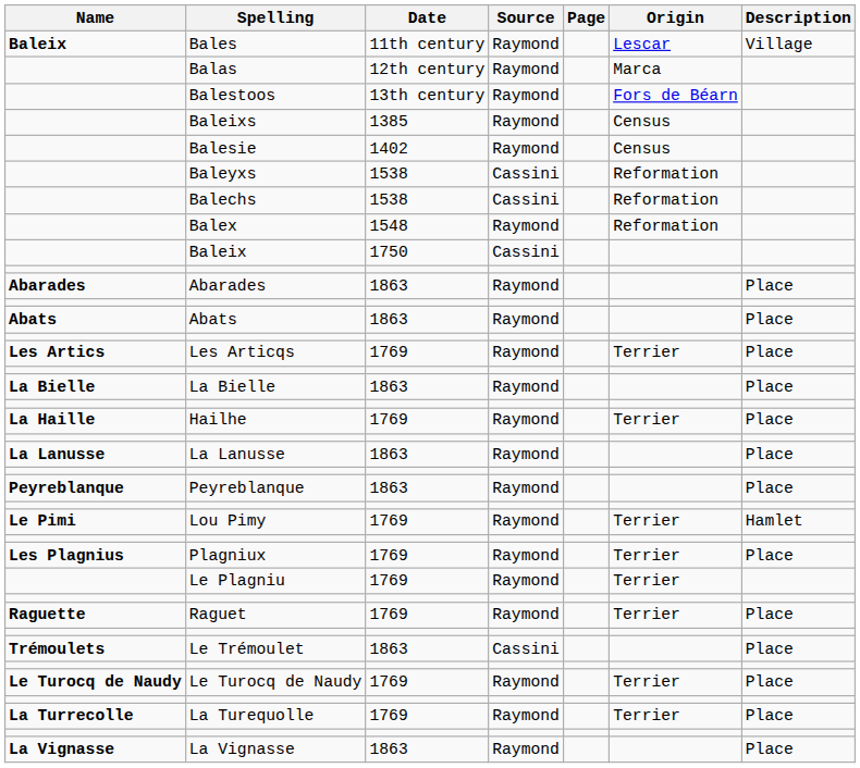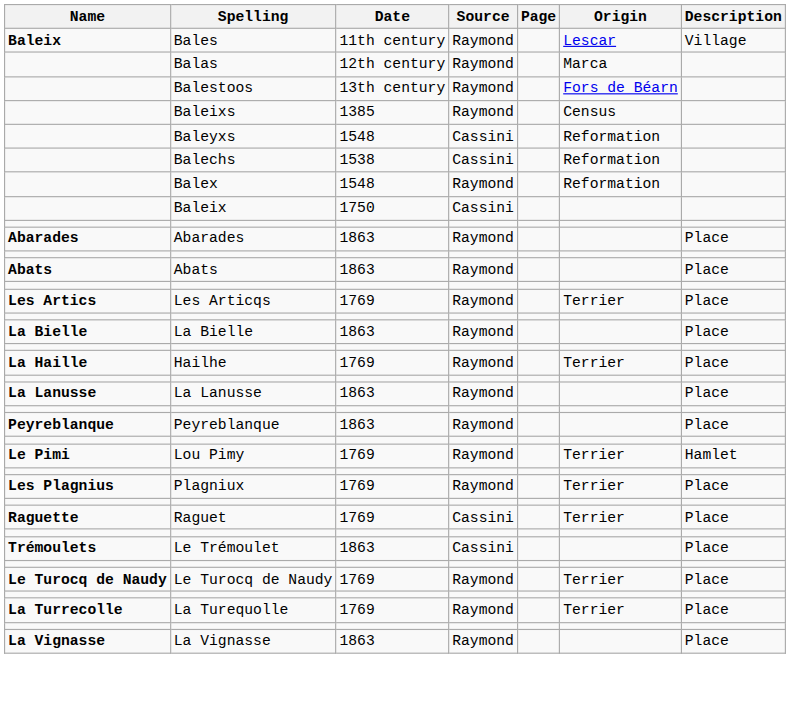 <table class="wikitable">
 <tr>
 <th>Name</th>
 <th>Spelling</th>
 <th>Date</th>
 <th>Source</th>
 <th>Page</th>
 <th>Origin</th>
 <th>Description</th>
 </tr>
 <tr>
 <td><strong>Baleix</strong></td>
 <td>Bales</td>
 <td>11th century</td>
 <td>Raymond</td>
 <td></td>
 <td><a href='#'>Lescar</a></td>
 <td>Village</td>
 </tr>
 <tr>
 <td></td>
 <td>Balas</td>
 <td>12th century</td>
 <td>Raymond</td>
 <td></td>
 <td>Marca</td>
 <td></td>
 </tr>
 <tr>
 <td></td>
 <td>Balestoos</td>
 <td>13th century</td>
 <td>Raymond</td>
 <td></td>
 <td><a href='#'>Fors de Béarn</a></td>
 <td></td>
 </tr>
 <tr>
 <td></td>
 <td>Baleixs</td>
 <td>1385</td>
 <td>Raymond</td>
 <td></td>
 <td>Census</td>
 <td></td>
 </tr>
 <tr>
 <td></td>
-<td>Balesie</td>
-<td>1402</td>
-<td>Raymond</td>
-<td></td>
-<td>Census</td>
-<td></td>
-</tr>
-<tr>
-<td></td>
 <td>Baleyxs</td>
-<td>1538</td>
+<td>1548</td>
 <td>Cassini</td>
 <td></td>
 <td>Reformation</td>
 <td></td>
 </tr>
 <tr>
 <td></td>
 <td>Balechs</td>
 <td>1538</td>
 <td>Cassini</td>
 <td></td>
 <td>Reformation</td>
 <td></td>
 </tr>
 <tr>
 <td></td>
 <td>Balex</td>
 <td>1548</td>
 <td>Raymond</td>
 <td></td>
 <td>Reformation</td>
 <td></td>
 </tr>
 <tr>
 <td></td>
 <td>Baleix</td>
 <td>1750</td>
 <td>Cassini</td>
 <td></td>
 <td></td>
 <td></td>
 </tr>
 <tr>
 <td></td>
 <td></td>
 <td></td>
 <td></td>
 <td></td>
 <td></td>
 <td></td>
 </tr>
 <tr>
 <td><strong>Abarades</strong></td>
 <td>Abarades</td>
 <td>1863</td>
 <td>Raymond</td>
 <td></td>
 <td></td>
 <td>Place</td>
 </tr>
 <tr>
 <td></td>
 <td></td>
 <td></td>
 <td></td>
 <td></td>
 <td></td>
 <td></td>
 </tr>
 <tr>
 <td><strong>Abats</strong></td>
 <td>Abats</td>
 <td>1863</td>
 <td>Raymond</td>
 <td></td>
 <td></td>
 <td>Place</td>
 </tr>
 <tr>
 <td></td>
 <td></td>
 <td></td>
 <td></td>
 <td></td>
 <td></td>
 <td></td>
 </tr>
 <tr>
 <td><strong>Les Artics</strong></td>
 <td>Les Articqs</td>
 <td>1769</td>
 <td>Raymond</td>
 <td></td>
 <td>Terrier</td>
 <td>Place</td>
 </tr>
 <tr>
 <td></td>
 <td></td>
 <td></td>
 <td></td>
 <td></td>
 <td></td>
 <td></td>
 </tr>
 <tr>
 <td><strong>La Bielle</strong></td>
 <td>La Bielle</td>
 <td>1863</td>
 <td>Raymond</td>
 <td></td>
 <td></td>
 <td>Place</td>
 </tr>
 <tr>
 <td></td>
 <td></td>
 <td></td>
 <td></td>
 <td></td>
 <td></td>
 <td></td>
 </tr>
 <tr>
 <td><strong>La Haille</strong></td>
 <td>Hailhe</td>
 <td>1769</td>
 <td>Raymond</td>
 <td></td>
 <td>Terrier</td>
 <td>Place</td>
 </tr>
 <tr>
 <td></td>
 <td></td>
 <td></td>
 <td></td>
 <td></td>
 <td></td>
 <td></td>
 </tr>
 <tr>
 <td><strong>La Lanusse</strong></td>
 <td>La Lanusse</td>
 <td>1863</td>
 <td>Raymond</td>
 <td></td>
 <td></td>
 <td>Place</td>
 </tr>
 <tr>
 <td></td>
 <td></td>
 <td></td>
 <td></td>
 <td></td>
 <td></td>
 <td></td>
 </tr>
 <tr>
 <td><strong>Peyreblanque</strong></td>
 <td>Peyreblanque</td>
 <td>1863</td>
 <td>Raymond</td>
 <td></td>
 <td></td>
 <td>Place</td>
 </tr>
 <tr>
 <td></td>
 <td></td>
 <td></td>
 <td></td>
 <td></td>
 <td></td>
 <td></td>
 </tr>
 <tr>
 <td><strong>Le Pimi</strong></td>
 <td>Lou Pimy</td>
 <td>1769</td>
 <td>Raymond</td>
 <td></td>
 <td>Terrier</td>
 <td>Hamlet</td>
 </tr>
 <tr>
 <td></td>
 <td></td>
 <td></td>
 <td></td>
 <td></td>
 <td></td>
 <td></td>
 </tr>
 <tr>
 <td><strong>Les Plagnius</strong></td>
 <td>Plagniux</td>
 <td>1769</td>
 <td>Raymond</td>
 <td></td>
 <td>Terrier</td>
 <td>Place</td>
 </tr>
 <tr>
 <td></td>
-<td>Le Plagniu</td>
-<td>1769</td>
-<td>Raymond</td>
-<td></td>
-<td>Terrier</td>
-<td></td>
-</tr>
-<tr>
-<td></td>
 <td></td>
 <td></td>
 <td></td>
 <td></td>
 <td></td>
 <td></td>
 </tr>
 <tr>
 <td><strong>Raguette</strong></td>
 <td>Raguet</td>
 <td>1769</td>
-<td>Raymond</td>
+<td>Cassini</td>
 <td></td>
 <td>Terrier</td>
 <td>Place</td>
 </tr>
 <tr>
 <td></td>
 <td></td>
 <td></td>
 <td></td>
 <td></td>
 <td></td>
 <td></td>
 </tr>
 <tr>
 <td><strong>Trémoulets</strong></td>
 <td>Le Trémoulet</td>
 <td>1863</td>
 <td>Cassini</td>
 <td></td>
 <td></td>
 <td>Place</td>
 </tr>
 <tr>
 <td></td>
 <td></td>
 <td></td>
 <td></td>
 <td></td>
 <td></td>
 <td></td>
 </tr>
 <tr>
 <td><strong>Le Turocq de Naudy</strong></td>
 <td>Le Turocq de Naudy</td>
 <td>1769</td>
 <td>Raymond</td>
 <td></td>
 <td>Terrier</td>
 <td>Place</td>
 </tr>
 <tr>
 <td></td>
 <td></td>
 <td></td>
 <td></td>
 <td></td>
 <td></td>
 <td></td>
 </tr>
 <tr>
 <td><strong>La Turrecolle</strong></td>
 <td>La Turequolle</td>
 <td>1769</td>
 <td>Raymond</td>
 <td></td>
 <td>Terrier</td>
 <td>Place</td>
 </tr>
 <tr>
 <td></td>
 <td></td>
 <td></td>
 <td></td>
 <td></td>
 <td></td>
 <td></td>
 </tr>
 <tr>
 <td><strong>La Vignasse</strong></td>
 <td>La Vignasse</td>
 <td>1863</td>
 <td>Raymond</td>
 <td></td>
 <td></td>
 <td>Place</td>
 </tr>
 </table>
